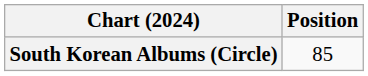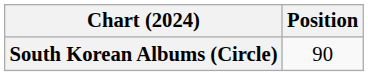 <table class="wikitable plainrowheaders" style="text-align:center">
 <tr>
 <th scope="col">Chart (2024)</th>
 <th scope="col">Position</th>
 </tr>
 <tr>
 <th scope="row">South Korean Albums (Circle)</th>
-<td>85</td>
+<td>90</td>
 </tr>
 </table>
